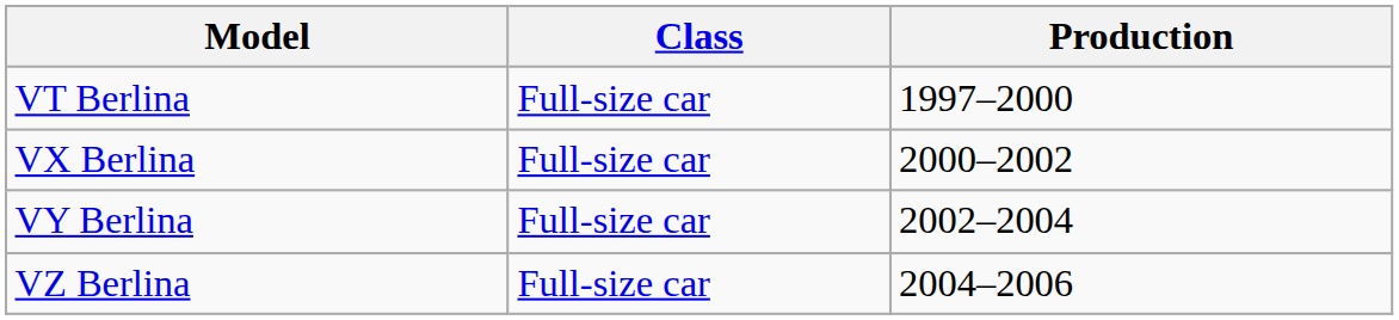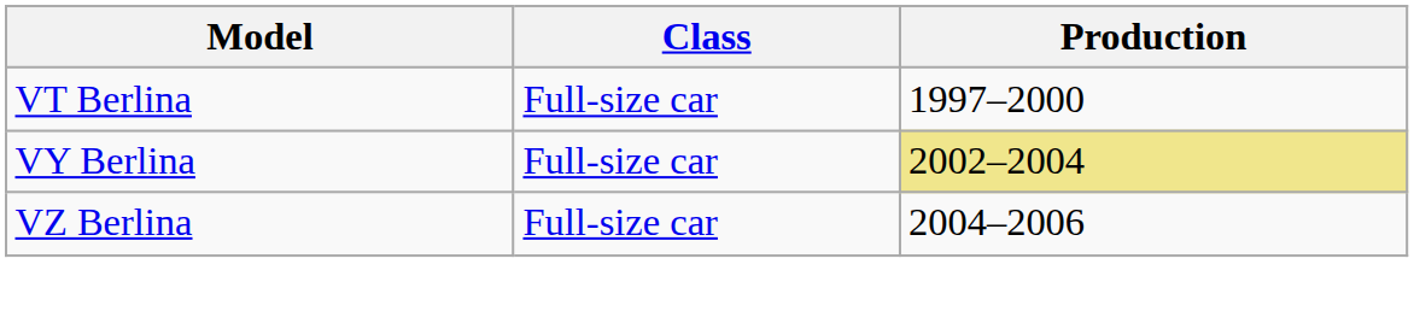 <table class="wikitable">
 <tr>
 <th style="width:200px;">Model</th>
 <th style="width:150px;"><a href='#'>Class</a></th>
 <th style="width:200px;">Production</th>
 </tr>
 <tr>
 <td valign="top"><a href='#'>VT Berlina</a></td>
 <td valign="top"><a href='#'>Full-size car</a></td>
 <td valign="top">1997–2000</td>
 </tr>
 <tr>
-<td valign="top"><a href='#'>VX Berlina</a></td>
-<td valign="top"><a href='#'>Full-size car</a></td>
-<td valign="top">2000–2002</td>
-</tr>
-<tr>
 <td valign="top"><a href='#'>VY Berlina</a></td>
 <td valign="top"><a href='#'>Full-size car</a></td>
-<td valign="top">2002–2004</td>
+<td valign="top" style="background: khaki;">2002–2004</td>
 </tr>
 <tr>
 <td valign="top"><a href='#'>VZ Berlina</a></td>
 <td valign="top"><a href='#'>Full-size car</a></td>
 <td valign="top">2004–2006</td>
 </tr>
 </table>
